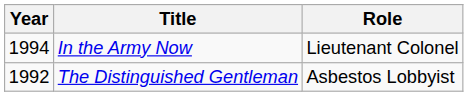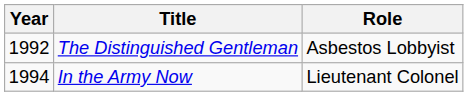 <table class="wikitable">
 <tr>
 <th>Year</th>
 <th>Title</th>
 <th>Role</th>
 </tr>
 <tr>
+<td>1992</td>
+<td><em><a href='#'>The Distinguished Gentleman</a></em></td>
+<td>Asbestos Lobbyist</td>
+</tr>
+<tr>
 <td>1994</td>
 <td><a href='#'><em>In the Army Now</em></a></td>
 <td>Lieutenant Colonel</td>
 </tr>
-<tr>
-<td>1992</td>
-<td><em><a href='#'>The Distinguished Gentleman</a></em></td>
-<td>Asbestos Lobbyist</td>
-</tr>
 </table>
